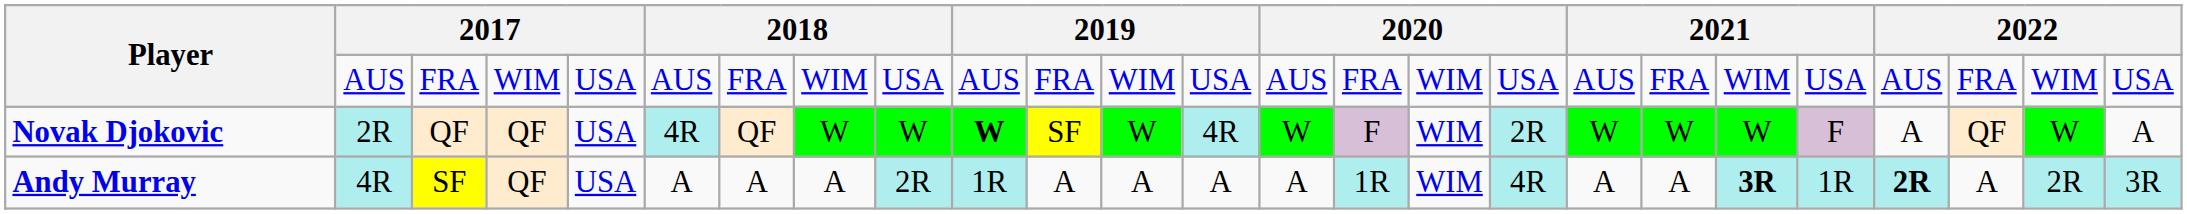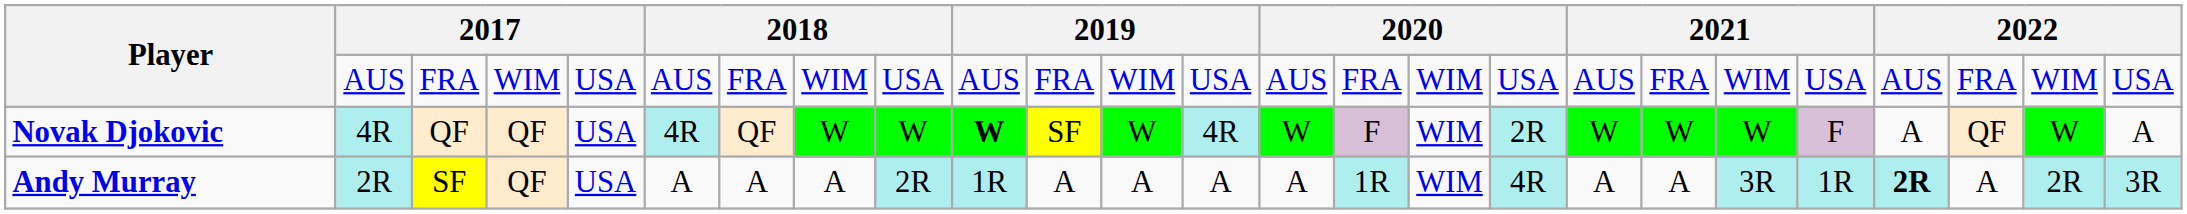 <table class=wikitable style=text-align:center;font-size:85%>
 <tr>
 <th rowspan=2 style=width:140px>Player</th>
 <th colspan=4>2017</th>
 <th colspan=4>2018</th>
 <th colspan=4>2019</th>
 <th colspan=4>2020</th>
 <th colspan=4>2021</th>
 <th colspan=4>2022</th>
 </tr>
 <tr>
 <td><a href='#'>AUS</a></td>
 <td><a href='#'>FRA</a></td>
 <td><a href='#'>WIM</a></td>
 <td><a href='#'>USA</a></td>
 <td><a href='#'>AUS</a></td>
 <td><a href='#'>FRA</a></td>
 <td><a href='#'>WIM</a></td>
 <td><a href='#'>USA</a></td>
 <td><a href='#'>AUS</a></td>
 <td><a href='#'>FRA</a></td>
 <td><a href='#'>WIM</a></td>
 <td><a href='#'>USA</a></td>
 <td><a href='#'>AUS</a></td>
 <td><a href='#'>FRA</a></td>
 <td><a href='#'>WIM</a></td>
 <td><a href='#'>USA</a></td>
 <td><a href='#'>AUS</a></td>
 <td><a href='#'>FRA</a></td>
 <td><a href='#'>WIM</a></td>
 <td><a href='#'>USA</a></td>
 <td><a href='#'>AUS</a></td>
 <td><a href='#'>FRA</a></td>
 <td><a href='#'>WIM</a></td>
 <td><a href='#'>USA</a></td>
 </tr>
 <tr>
 <td align=left> <strong><a href='#'>Novak Djokovic</a></strong></td>
-<td style=background:#afeeee>2R</td>
+<td style=background:#afeeee>4R</td>
 <td style=background:#ffebcd>QF</td>
 <td style=background:#ffebcd>QF</td>
 <td><a href='#'>USA</a></td>
 <td style=background:#afeeee>4R</td>
 <td style=background:#ffebcd>QF</td>
 <td style=background:lime>W</td>
 <td style=background:lime>W</td>
 <td style=background:lime><strong>W</strong></td>
 <td style=background:yellow>SF</td>
 <td style=background:lime>W</td>
 <td style=background:#afeeee>4R</td>
 <td style=background:lime>W</td>
 <td style=background:thistle>F</td>
 <td><a href='#'>WIM</a></td>
 <td style=background:#afeeee>2R</td>
 <td style=background:lime>W</td>
 <td style=background:lime>W</td>
 <td style=background:lime>W</td>
 <td style=background:thistle>F</td>
 <td>A</td>
 <td style=background:#ffebcd>QF</td>
 <td style=background:lime>W</td>
 <td>A</td>
 </tr>
 <tr>
 <td align=left> <strong><a href='#'>Andy Murray</a></strong></td>
-<td style=background:#afeeee>4R</td>
+<td style=background:#afeeee>2R</td>
 <td style=background:yellow>SF</td>
 <td style=background:#ffebcd>QF</td>
 <td><a href='#'>USA</a></td>
 <td>A</td>
 <td>A</td>
 <td>A</td>
 <td style=background:#afeeee>2R</td>
 <td style=background:#afeeee>1R</td>
 <td>A</td>
 <td>A</td>
 <td>A</td>
 <td>A</td>
 <td style=background:#afeeee>1R</td>
 <td><a href='#'>WIM</a></td>
 <td style=background:#afeeee>4R</td>
 <td>A</td>
 <td>A</td>
-<td style=background:#afeeee><strong>3R</strong></td>
+<td style=background:#afeeee>3R</td>
 <td style=background:#afeeee>1R</td>
 <td style=background:#afeeee><strong>2R</strong></td>
 <td>A</td>
 <td style=background:#afeeee>2R</td>
 <td style=background:#afeeee>3R</td>
 </tr>
 </table>
